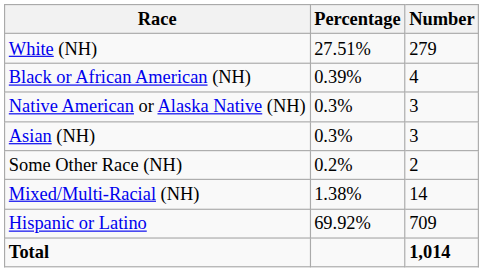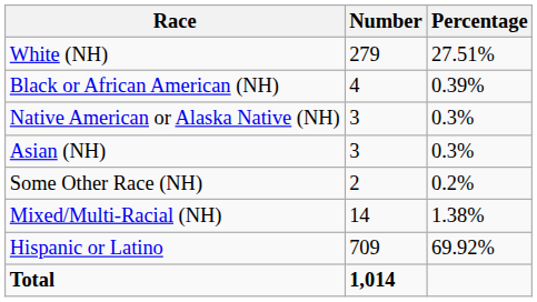 <table class="wikitable">
 <tr>
 <th>Race</th>
+<th>Number</th>
 <th>Percentage</th>
-<th>Number</th>
 </tr>
 <tr>
 <td><a href='#'>White</a> (NH)</td>
+<td>279</td>
 <td>27.51%</td>
-<td>279</td>
 </tr>
 <tr>
 <td><a href='#'>Black or African American</a> (NH)</td>
+<td>4</td>
 <td>0.39%</td>
-<td>4</td>
 </tr>
 <tr>
 <td><a href='#'>Native American</a> or <a href='#'>Alaska Native</a> (NH)</td>
+<td>3</td>
 <td>0.3%</td>
-<td>3</td>
 </tr>
 <tr>
 <td><a href='#'>Asian</a> (NH)</td>
+<td>3</td>
 <td>0.3%</td>
-<td>3</td>
 </tr>
 <tr>
 <td>Some Other Race (NH)</td>
+<td>2</td>
 <td>0.2%</td>
-<td>2</td>
 </tr>
 <tr>
 <td><a href='#'>Mixed/Multi-Racial</a> (NH)</td>
+<td>14</td>
 <td>1.38%</td>
-<td>14</td>
 </tr>
 <tr>
 <td><a href='#'>Hispanic or Latino</a></td>
+<td>709</td>
 <td>69.92%</td>
-<td>709</td>
 </tr>
 <tr>
 <td><strong>Total</strong></td>
+<td><strong>1,014</strong></td>
 <td></td>
-<td><strong>1,014</strong></td>
 </tr>
 </table>
